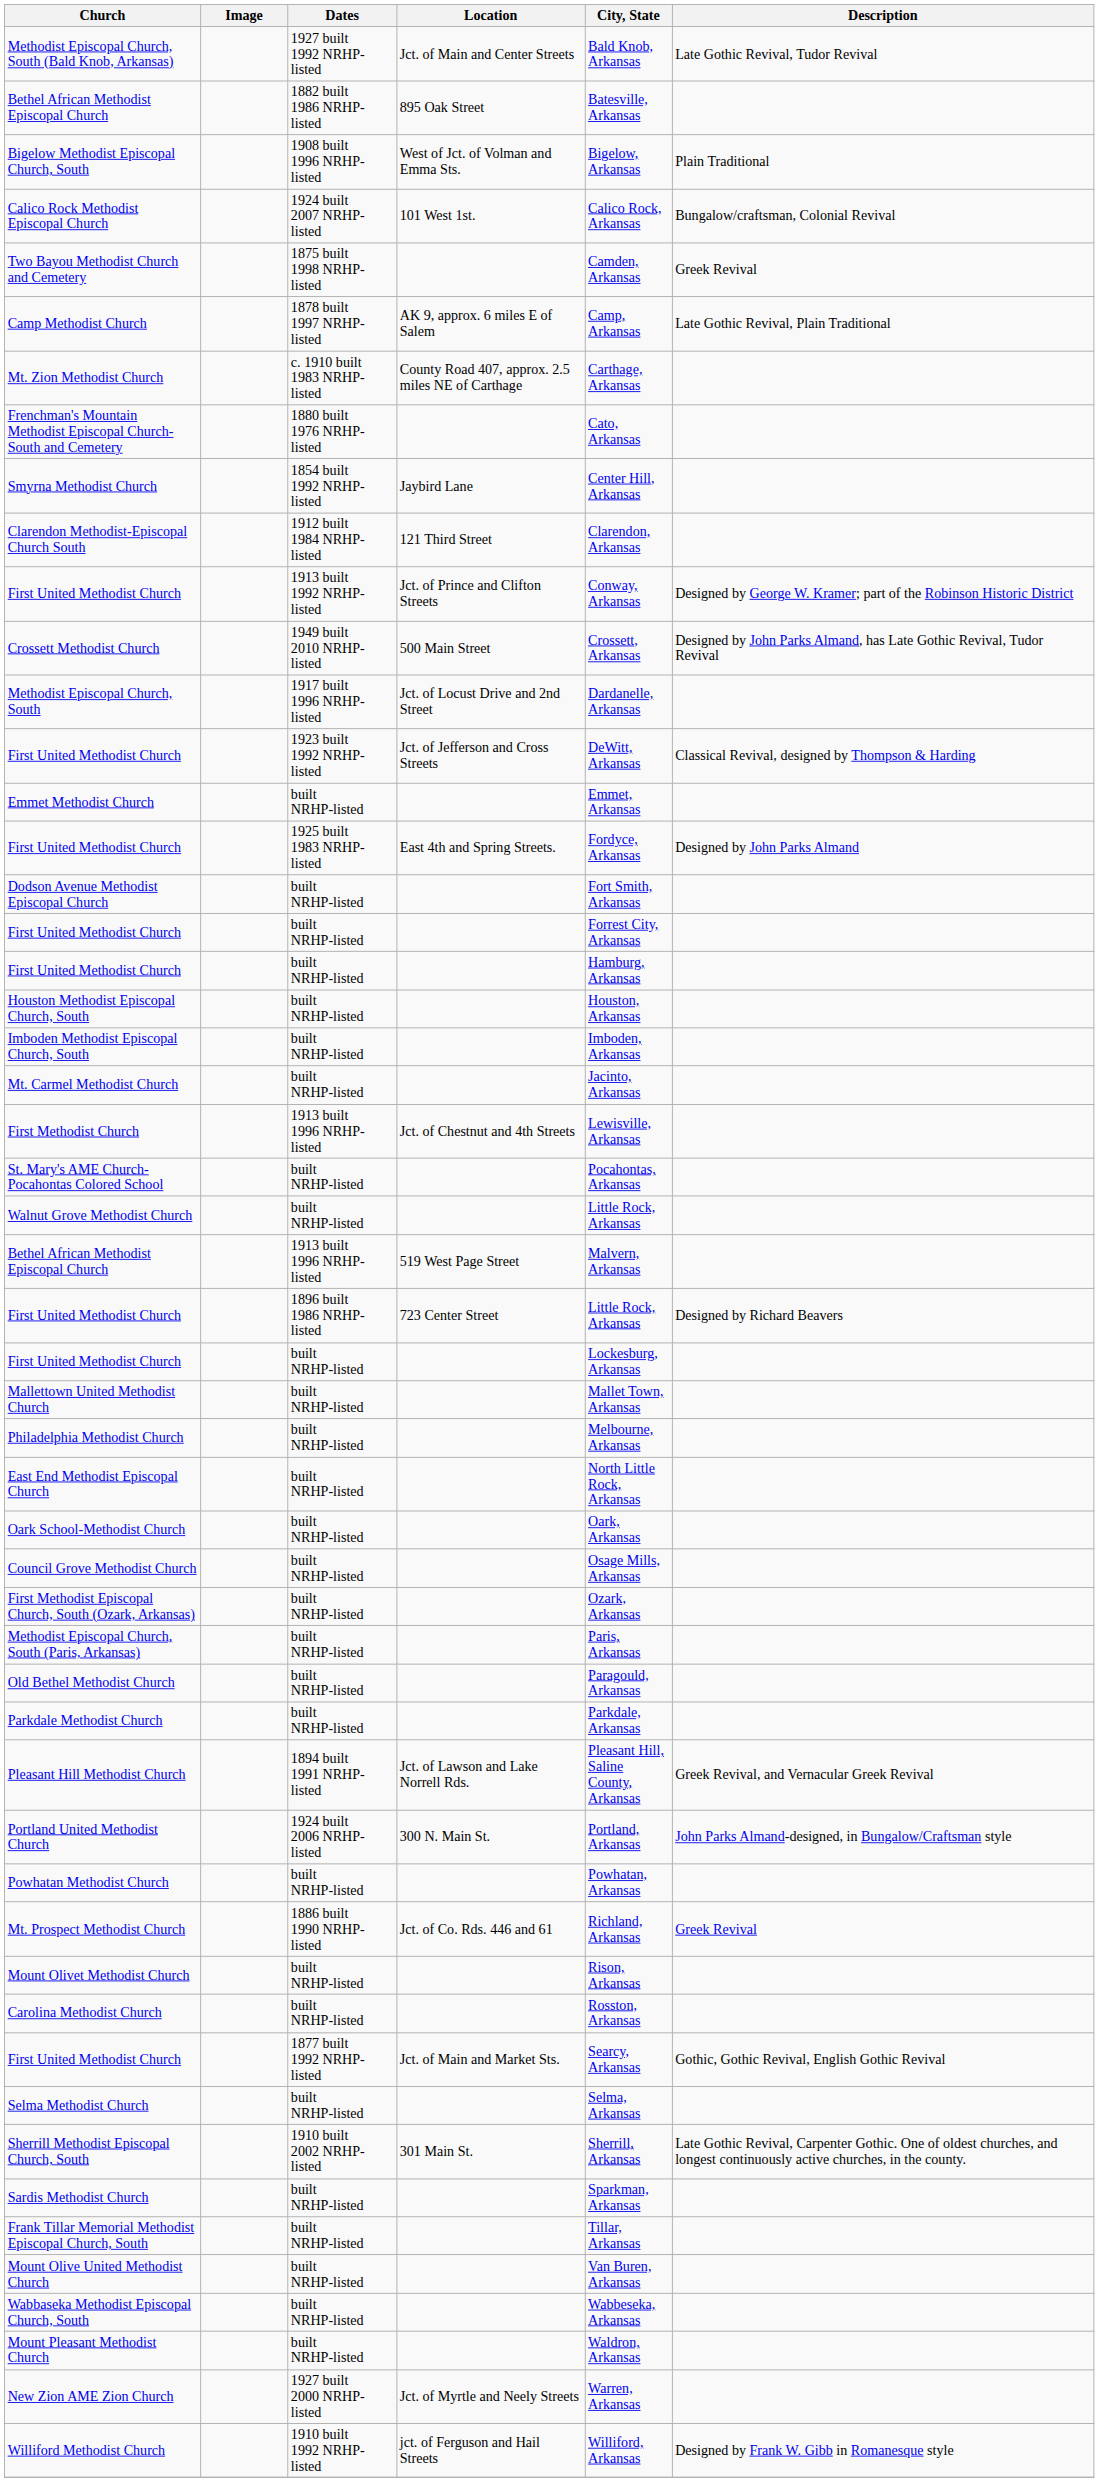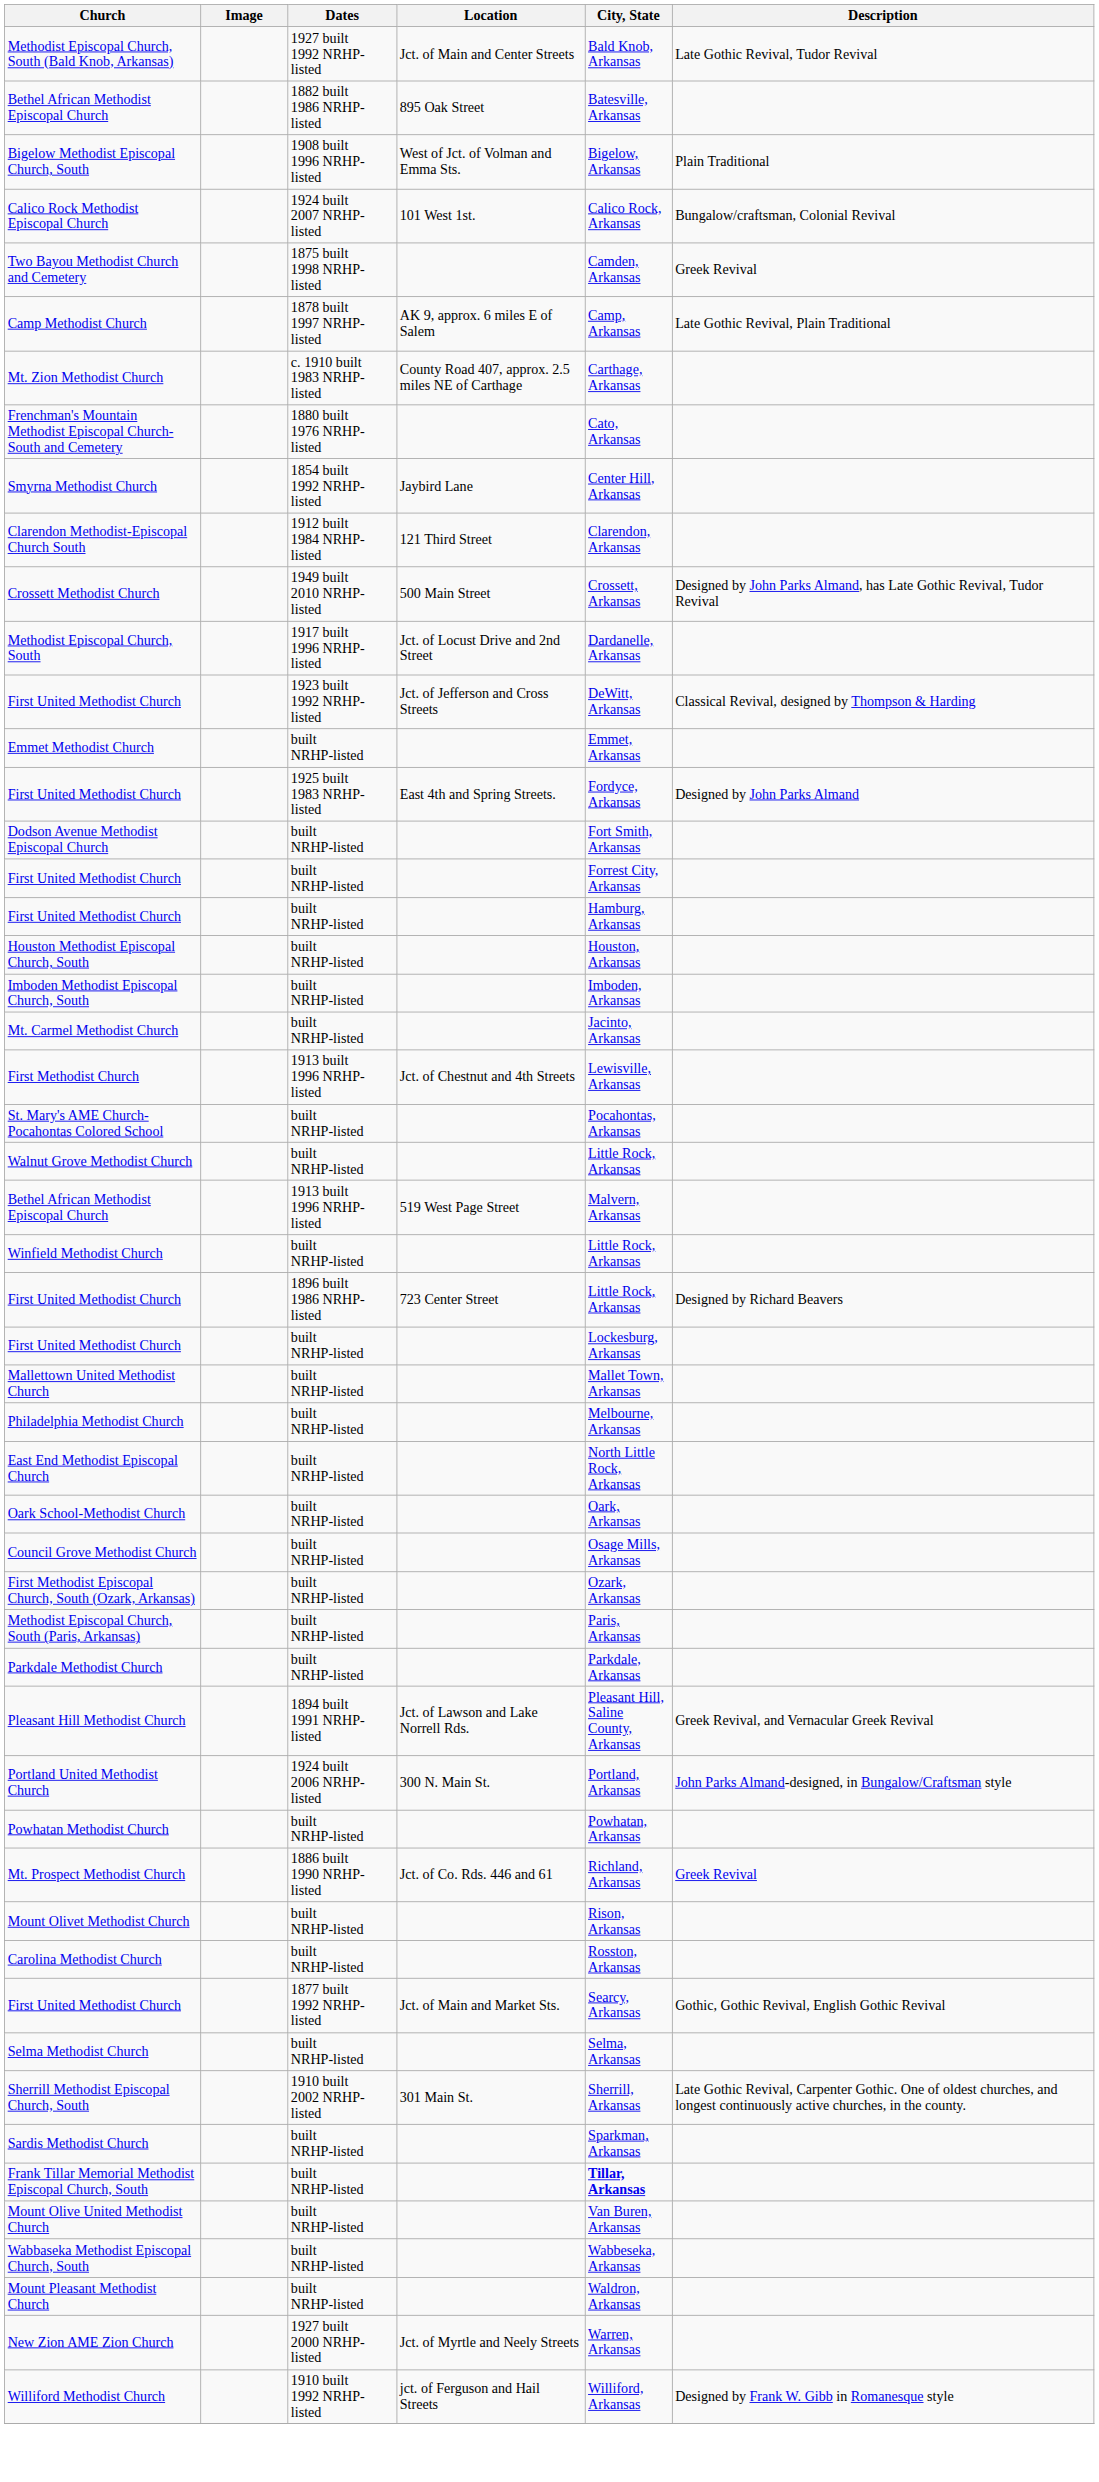 <table class="wikitable sortable" style="width:98%">
 <tr>
 <th style="width:18%;"><strong>Church</strong></th>
 <th style="width:8%;" class="unsortable"><strong>Image</strong></th>
 <th style="width:10%;"><strong>Dates</strong></th>
 <th><strong>Location</strong></th>
 <th style="width:8%;"><strong>City, State</strong></th>
 <th class="unsortable"><strong>Description</strong></th>
 </tr>
 <tr>
 <td><a href='#'>Methodist Episcopal Church, South (Bald Knob, Arkansas)</a></td>
 <td></td>
 <td>1927 built<br>1992 NRHP-listed</td>
 <td>Jct. of Main and Center Streets<br><small></small></td>
 <td><a href='#'>Bald Knob, Arkansas</a></td>
 <td>Late Gothic Revival, Tudor Revival</td>
 </tr>
 <tr>
 <td><a href='#'>Bethel African Methodist Episcopal Church</a></td>
 <td></td>
 <td>1882 built<br>1986 NRHP-listed</td>
 <td>895 Oak Street<br><small></small></td>
 <td><a href='#'>Batesville, Arkansas</a></td>
 <td></td>
 </tr>
 <tr>
 <td><a href='#'>Bigelow Methodist Episcopal Church, South</a></td>
 <td></td>
 <td>1908 built<br>1996 NRHP-listed</td>
 <td>West of Jct. of Volman and Emma Sts.<small></small></td>
 <td><a href='#'>Bigelow, Arkansas</a></td>
 <td>Plain Traditional</td>
 </tr>
 <tr>
 <td><a href='#'>Calico Rock Methodist Episcopal Church</a></td>
 <td></td>
 <td>1924 built<br>2007 NRHP-listed</td>
 <td>101 West 1st.<br><small></small></td>
 <td><a href='#'>Calico Rock, Arkansas</a></td>
 <td>Bungalow/craftsman, Colonial Revival</td>
 </tr>
 <tr>
 <td><a href='#'>Two Bayou Methodist Church and Cemetery</a></td>
 <td></td>
 <td>1875 built<br>1998 NRHP-listed</td>
 <td><small></small></td>
 <td><a href='#'>Camden, Arkansas</a></td>
 <td>Greek Revival</td>
 </tr>
 <tr>
 <td><a href='#'>Camp Methodist Church</a></td>
 <td></td>
 <td>1878 built<br>1997 NRHP-listed</td>
 <td>AK 9, approx. 6 miles E of Salem<br><small></small></td>
 <td><a href='#'>Camp, Arkansas</a></td>
 <td>Late Gothic Revival, Plain Traditional</td>
 </tr>
 <tr>
 <td><a href='#'>Mt. Zion Methodist Church</a></td>
 <td></td>
 <td>c. 1910 built<br>1983 NRHP-listed</td>
 <td>County Road 407, approx. 2.5 miles NE of Carthage</td>
 <td><a href='#'>Carthage, Arkansas</a></td>
 <td></td>
 </tr>
 <tr>
 <td><a href='#'>Frenchman's Mountain Methodist Episcopal Church-South and Cemetery</a></td>
 <td></td>
 <td>1880 built<br>1976 NRHP-listed</td>
 <td></td>
 <td><a href='#'>Cato, Arkansas</a></td>
 <td></td>
 </tr>
 <tr>
 <td><a href='#'>Smyrna Methodist Church</a></td>
 <td></td>
 <td>1854 built<br>1992 NRHP-listed</td>
 <td>Jaybird Lane</td>
 <td><a href='#'>Center Hill, Arkansas</a></td>
 <td></td>
 </tr>
 <tr>
 <td><a href='#'>Clarendon Methodist-Episcopal Church South</a></td>
 <td></td>
 <td>1912 built<br>1984 NRHP-listed</td>
 <td>121 Third Street</td>
 <td><a href='#'>Clarendon, Arkansas</a></td>
 <td></td>
-</tr>
-<tr>
-<td><a href='#'>First United Methodist Church</a></td>
-<td></td>
-<td>1913 built<br>1992 NRHP-listed</td>
-<td>Jct. of Prince and Clifton Streets</td>
-<td><a href='#'>Conway, Arkansas</a></td>
-<td>Designed by <a href='#'>George W. Kramer</a>; part of the <a href='#'>Robinson Historic District</a></td>
 </tr>
 <tr>
 <td><a href='#'>Crossett Methodist Church</a></td>
 <td></td>
 <td>1949 built<br>2010 NRHP-listed</td>
 <td>500 Main Street<br><small></small></td>
 <td><a href='#'>Crossett, Arkansas</a></td>
 <td>Designed by <a href='#'>John Parks Almand</a>, has Late Gothic Revival, Tudor Revival</td>
 </tr>
 <tr>
 <td><a href='#'>Methodist Episcopal Church, South</a></td>
 <td></td>
 <td>1917 built<br>1996 NRHP-listed</td>
 <td>Jct. of Locust Drive and 2nd Street</td>
 <td><a href='#'>Dardanelle, Arkansas</a></td>
 <td></td>
 </tr>
 <tr>
 <td><a href='#'>First United Methodist Church</a></td>
 <td></td>
 <td>1923 built<br>1992 NRHP-listed</td>
 <td>Jct. of Jefferson and Cross Streets<br><small></small></td>
 <td><a href='#'>DeWitt, Arkansas</a></td>
 <td>Classical Revival, designed by <a href='#'>Thompson & Harding</a></td>
 </tr>
 <tr>
 <td><a href='#'>Emmet Methodist Church</a></td>
 <td></td>
 <td>built<br> NRHP-listed</td>
 <td></td>
 <td><a href='#'>Emmet, Arkansas</a></td>
 <td></td>
 </tr>
 <tr>
 <td><a href='#'>First United Methodist Church</a></td>
 <td></td>
 <td>1925 built<br>1983 NRHP-listed</td>
 <td>East 4th and Spring Streets.<br><small></small></td>
 <td><a href='#'>Fordyce, Arkansas</a></td>
 <td>Designed by <a href='#'>John Parks Almand</a></td>
 </tr>
 <tr>
 <td><a href='#'>Dodson Avenue Methodist Episcopal Church</a></td>
 <td></td>
 <td>built<br> NRHP-listed</td>
 <td></td>
 <td><a href='#'>Fort Smith, Arkansas</a></td>
 <td></td>
 </tr>
 <tr>
 <td><a href='#'>First United Methodist Church</a></td>
 <td></td>
 <td>built<br> NRHP-listed</td>
 <td></td>
 <td><a href='#'>Forrest City, Arkansas</a></td>
 <td></td>
 </tr>
 <tr>
 <td><a href='#'>First United Methodist Church</a></td>
 <td></td>
 <td>built<br> NRHP-listed</td>
 <td></td>
 <td><a href='#'>Hamburg, Arkansas</a></td>
 <td></td>
 </tr>
 <tr>
 <td><a href='#'>Houston Methodist Episcopal Church, South</a></td>
 <td></td>
 <td>built<br> NRHP-listed</td>
 <td></td>
 <td><a href='#'>Houston, Arkansas</a></td>
 <td></td>
 </tr>
 <tr>
 <td><a href='#'>Imboden Methodist Episcopal Church, South</a></td>
 <td></td>
 <td>built<br> NRHP-listed</td>
 <td></td>
 <td><a href='#'>Imboden, Arkansas</a></td>
 <td></td>
 </tr>
 <tr>
 <td><a href='#'>Mt. Carmel Methodist Church</a></td>
 <td></td>
 <td>built<br> NRHP-listed</td>
 <td></td>
 <td><a href='#'>Jacinto, Arkansas</a></td>
 <td></td>
 </tr>
 <tr>
 <td><a href='#'>First Methodist Church</a></td>
 <td></td>
 <td>1913 built<br>1996 NRHP-listed</td>
 <td>Jct. of Chestnut and 4th Streets</td>
 <td><a href='#'>Lewisville, Arkansas</a></td>
 <td></td>
 </tr>
 <tr>
 <td><a href='#'>St. Mary's AME Church-Pocahontas Colored School</a></td>
 <td></td>
 <td>built<br> NRHP-listed</td>
 <td></td>
 <td><a href='#'>Pocahontas, Arkansas</a></td>
 <td></td>
 </tr>
 <tr ->
 <td><a href='#'>Walnut Grove Methodist Church</a></td>
 <td></td>
 <td>built<br> NRHP-listed</td>
 <td></td>
 <td><a href='#'>Little Rock, Arkansas</a></td>
 <td></td>
 </tr>
 <tr>
 <td><a href='#'>Bethel African Methodist Episcopal Church</a></td>
 <td></td>
 <td>1913 built<br>1996  NRHP-listed</td>
 <td>519 West Page Street</td>
 <td><a href='#'>Malvern, Arkansas</a></td>
 <td></td>
 </tr>
 <tr>
+<td><a href='#'>Winfield Methodist Church</a></td>
+<td></td>
+<td>built<br> NRHP-listed</td>
+<td></td>
+<td><a href='#'>Little Rock, Arkansas</a></td>
+<td></td>
+</tr>
+<tr>
 <td><a href='#'>First United Methodist Church</a></td>
 <td></td>
 <td>1896 built<br>1986 NRHP-listed</td>
 <td>723 Center Street</td>
 <td><a href='#'>Little Rock, Arkansas</a></td>
 <td>Designed by Richard Beavers</td>
 </tr>
 <tr>
 <td><a href='#'>First United Methodist Church</a></td>
 <td></td>
 <td>built<br> NRHP-listed</td>
 <td></td>
 <td><a href='#'>Lockesburg, Arkansas</a></td>
 <td></td>
 </tr>
 <tr>
 <td><a href='#'>Mallettown United Methodist Church</a></td>
 <td></td>
 <td>built<br> NRHP-listed</td>
 <td></td>
 <td><a href='#'>Mallet Town, Arkansas</a></td>
 <td></td>
 </tr>
 <tr>
 <td><a href='#'>Philadelphia Methodist Church</a></td>
 <td></td>
 <td>built<br> NRHP-listed</td>
 <td></td>
 <td><a href='#'>Melbourne, Arkansas</a></td>
 <td></td>
 </tr>
 <tr>
 <td><a href='#'>East End Methodist Episcopal Church</a></td>
 <td></td>
 <td>built<br> NRHP-listed</td>
 <td></td>
 <td><a href='#'>North Little Rock, Arkansas</a></td>
 <td></td>
 </tr>
 <tr>
 <td><a href='#'>Oark School-Methodist Church</a></td>
 <td></td>
 <td>built<br> NRHP-listed</td>
 <td></td>
 <td><a href='#'>Oark, Arkansas</a></td>
 <td></td>
 </tr>
 <tr>
 <td><a href='#'>Council Grove Methodist Church</a></td>
 <td></td>
 <td>built<br> NRHP-listed</td>
 <td></td>
 <td><a href='#'>Osage Mills, Arkansas</a></td>
 <td></td>
 </tr>
 <tr>
 <td><a href='#'>First Methodist Episcopal Church, South (Ozark, Arkansas)</a></td>
 <td></td>
 <td>built<br> NRHP-listed</td>
 <td></td>
 <td><a href='#'>Ozark, Arkansas</a></td>
 <td></td>
 </tr>
 <tr>
 <td><a href='#'>Methodist Episcopal Church, South (Paris, Arkansas)</a></td>
 <td></td>
 <td>built<br> NRHP-listed</td>
 <td></td>
 <td><a href='#'>Paris, Arkansas</a></td>
-<td></td>
-</tr>
-<tr>
-<td><a href='#'>Old Bethel Methodist Church</a></td>
-<td></td>
-<td>built<br> NRHP-listed</td>
-<td></td>
-<td><a href='#'>Paragould, Arkansas</a></td>
 <td></td>
 </tr>
 <tr>
 <td><a href='#'>Parkdale Methodist Church</a></td>
 <td></td>
 <td>built<br> NRHP-listed</td>
 <td></td>
 <td><a href='#'>Parkdale, Arkansas</a></td>
 <td></td>
 </tr>
 <tr>
 <td><a href='#'>Pleasant Hill Methodist Church</a></td>
 <td></td>
 <td>1894 built<br>1991 NRHP-listed</td>
 <td>Jct. of Lawson and Lake Norrell Rds.<br><small></small></td>
 <td><a href='#'>Pleasant Hill, Saline County, Arkansas</a></td>
 <td>Greek Revival, and Vernacular Greek Revival</td>
 </tr>
 <tr>
 <td><a href='#'>Portland United Methodist Church</a></td>
 <td></td>
 <td>1924 built<br>2006 NRHP-listed</td>
 <td>300 N. Main St.<br><small></small></td>
 <td><a href='#'>Portland, Arkansas</a></td>
 <td><a href='#'>John Parks Almand</a>-designed, in <a href='#'>Bungalow/Craftsman</a> style</td>
 </tr>
 <tr>
 <td><a href='#'>Powhatan Methodist Church</a></td>
 <td></td>
 <td>built<br> NRHP-listed</td>
 <td></td>
 <td><a href='#'>Powhatan, Arkansas</a></td>
 <td></td>
 </tr>
 <tr>
 <td><a href='#'>Mt. Prospect Methodist Church</a></td>
 <td></td>
 <td>1886 built<br>1990 NRHP-listed</td>
 <td>Jct. of Co. Rds. 446 and 61<br><small></small></td>
 <td><a href='#'>Richland, Arkansas</a></td>
 <td><a href='#'>Greek Revival</a></td>
 </tr>
 <tr>
 <td><a href='#'>Mount Olivet Methodist Church</a></td>
 <td></td>
 <td>built<br> NRHP-listed</td>
 <td></td>
 <td><a href='#'>Rison, Arkansas</a></td>
 <td></td>
 </tr>
 <tr>
 <td><a href='#'>Carolina Methodist Church</a></td>
 <td></td>
 <td>built<br> NRHP-listed</td>
 <td></td>
 <td><a href='#'>Rosston, Arkansas</a></td>
 <td></td>
 </tr>
 <tr>
 <td><a href='#'>First United Methodist Church</a></td>
 <td></td>
 <td>1877 built<br>1992 NRHP-listed</td>
 <td>Jct. of Main and Market Sts.<br><small></small></td>
 <td><a href='#'>Searcy, Arkansas</a></td>
 <td>Gothic, Gothic Revival, English Gothic Revival</td>
 </tr>
 <tr>
 <td><a href='#'>Selma Methodist Church</a></td>
 <td></td>
 <td>built<br> NRHP-listed</td>
 <td></td>
 <td><a href='#'>Selma, Arkansas</a></td>
 <td></td>
 </tr>
 <tr>
 <td><a href='#'>Sherrill Methodist Episcopal Church, South</a></td>
 <td></td>
 <td>1910 built<br>2002 NRHP-listed</td>
 <td>301 Main St.<br><small></small></td>
 <td><a href='#'>Sherrill, Arkansas</a></td>
 <td>Late Gothic Revival, Carpenter Gothic.  One of oldest churches, and longest continuously active churches, in the county.</td>
 </tr>
 <tr>
 <td><a href='#'>Sardis Methodist Church</a></td>
 <td></td>
 <td>built<br> NRHP-listed</td>
 <td></td>
 <td><a href='#'>Sparkman, Arkansas</a></td>
 <td></td>
 </tr>
 <tr>
 <td><a href='#'>Frank Tillar Memorial Methodist Episcopal Church, South</a></td>
 <td></td>
 <td>built<br> NRHP-listed</td>
 <td></td>
-<td><a href='#'>Tillar, Arkansas</a></td>
+<td><strong><a href='#'>Tillar, Arkansas</a></strong></td>
 <td></td>
 </tr>
 <tr>
 <td><a href='#'>Mount Olive United Methodist Church</a></td>
 <td></td>
 <td>built<br> NRHP-listed</td>
 <td></td>
 <td><a href='#'>Van Buren, Arkansas</a></td>
 <td></td>
 </tr>
 <tr>
 <td><a href='#'>Wabbaseka Methodist Episcopal Church, South</a></td>
 <td></td>
 <td>built<br> NRHP-listed</td>
 <td></td>
 <td><a href='#'>Wabbeseka, Arkansas</a></td>
 <td></td>
 </tr>
 <tr>
 <td><a href='#'>Mount Pleasant Methodist Church</a></td>
 <td></td>
 <td>built<br> NRHP-listed</td>
 <td></td>
 <td><a href='#'>Waldron, Arkansas</a></td>
 <td></td>
 </tr>
 <tr>
 <td><a href='#'>New Zion AME Zion Church</a></td>
 <td></td>
 <td>1927 built<br>2000 NRHP-listed</td>
 <td>Jct. of Myrtle and Neely Streets</td>
 <td><a href='#'>Warren, Arkansas</a></td>
 <td></td>
 </tr>
 <tr ->
 <td><a href='#'>Williford Methodist Church</a></td>
 <td></td>
 <td>1910 built<br>1992 NRHP-listed</td>
 <td>jct. of Ferguson and Hail Streets</td>
 <td><a href='#'>Williford, Arkansas</a></td>
 <td>Designed by <a href='#'>Frank W. Gibb</a> in <a href='#'>Romanesque</a> style</td>
 </tr>
 <tr>
 </tr>
 </table>
